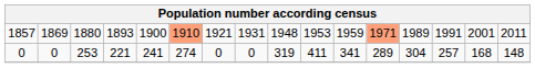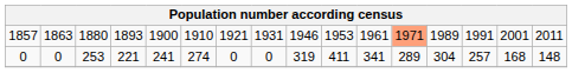 <table class="wikitable" style="margin: 0.5em auto; text-align: center;">
 <tr>
 <th colspan="16">Population number according census</th>
 </tr>
 <tr>
 <td>1857</td>
-<td>1869</td>
+<td>1863</td>
 <td>1880</td>
 <td>1893</td>
 <td>1900</td>
-<td style="background: lightsalmon;">1910</td>
+<td>1910</td>
 <td>1921</td>
 <td>1931</td>
-<td>1948</td>
+<td>1946</td>
 <td>1953</td>
-<td>1959</td>
+<td>1961</td>
 <td style="background: lightsalmon;">1971</td>
 <td>1989</td>
 <td>1991</td>
 <td>2001</td>
 <td>2011</td>
 </tr>
 <tr>
 <td>0</td>
 <td>0</td>
 <td>253</td>
 <td>221</td>
 <td>241</td>
 <td>274</td>
 <td>0</td>
 <td>0</td>
 <td>319</td>
 <td>411</td>
 <td>341</td>
 <td>289</td>
 <td>304</td>
 <td>257</td>
 <td>168</td>
 <td>148</td>
 </tr>
 <tr>
 </tr>
 </table>
